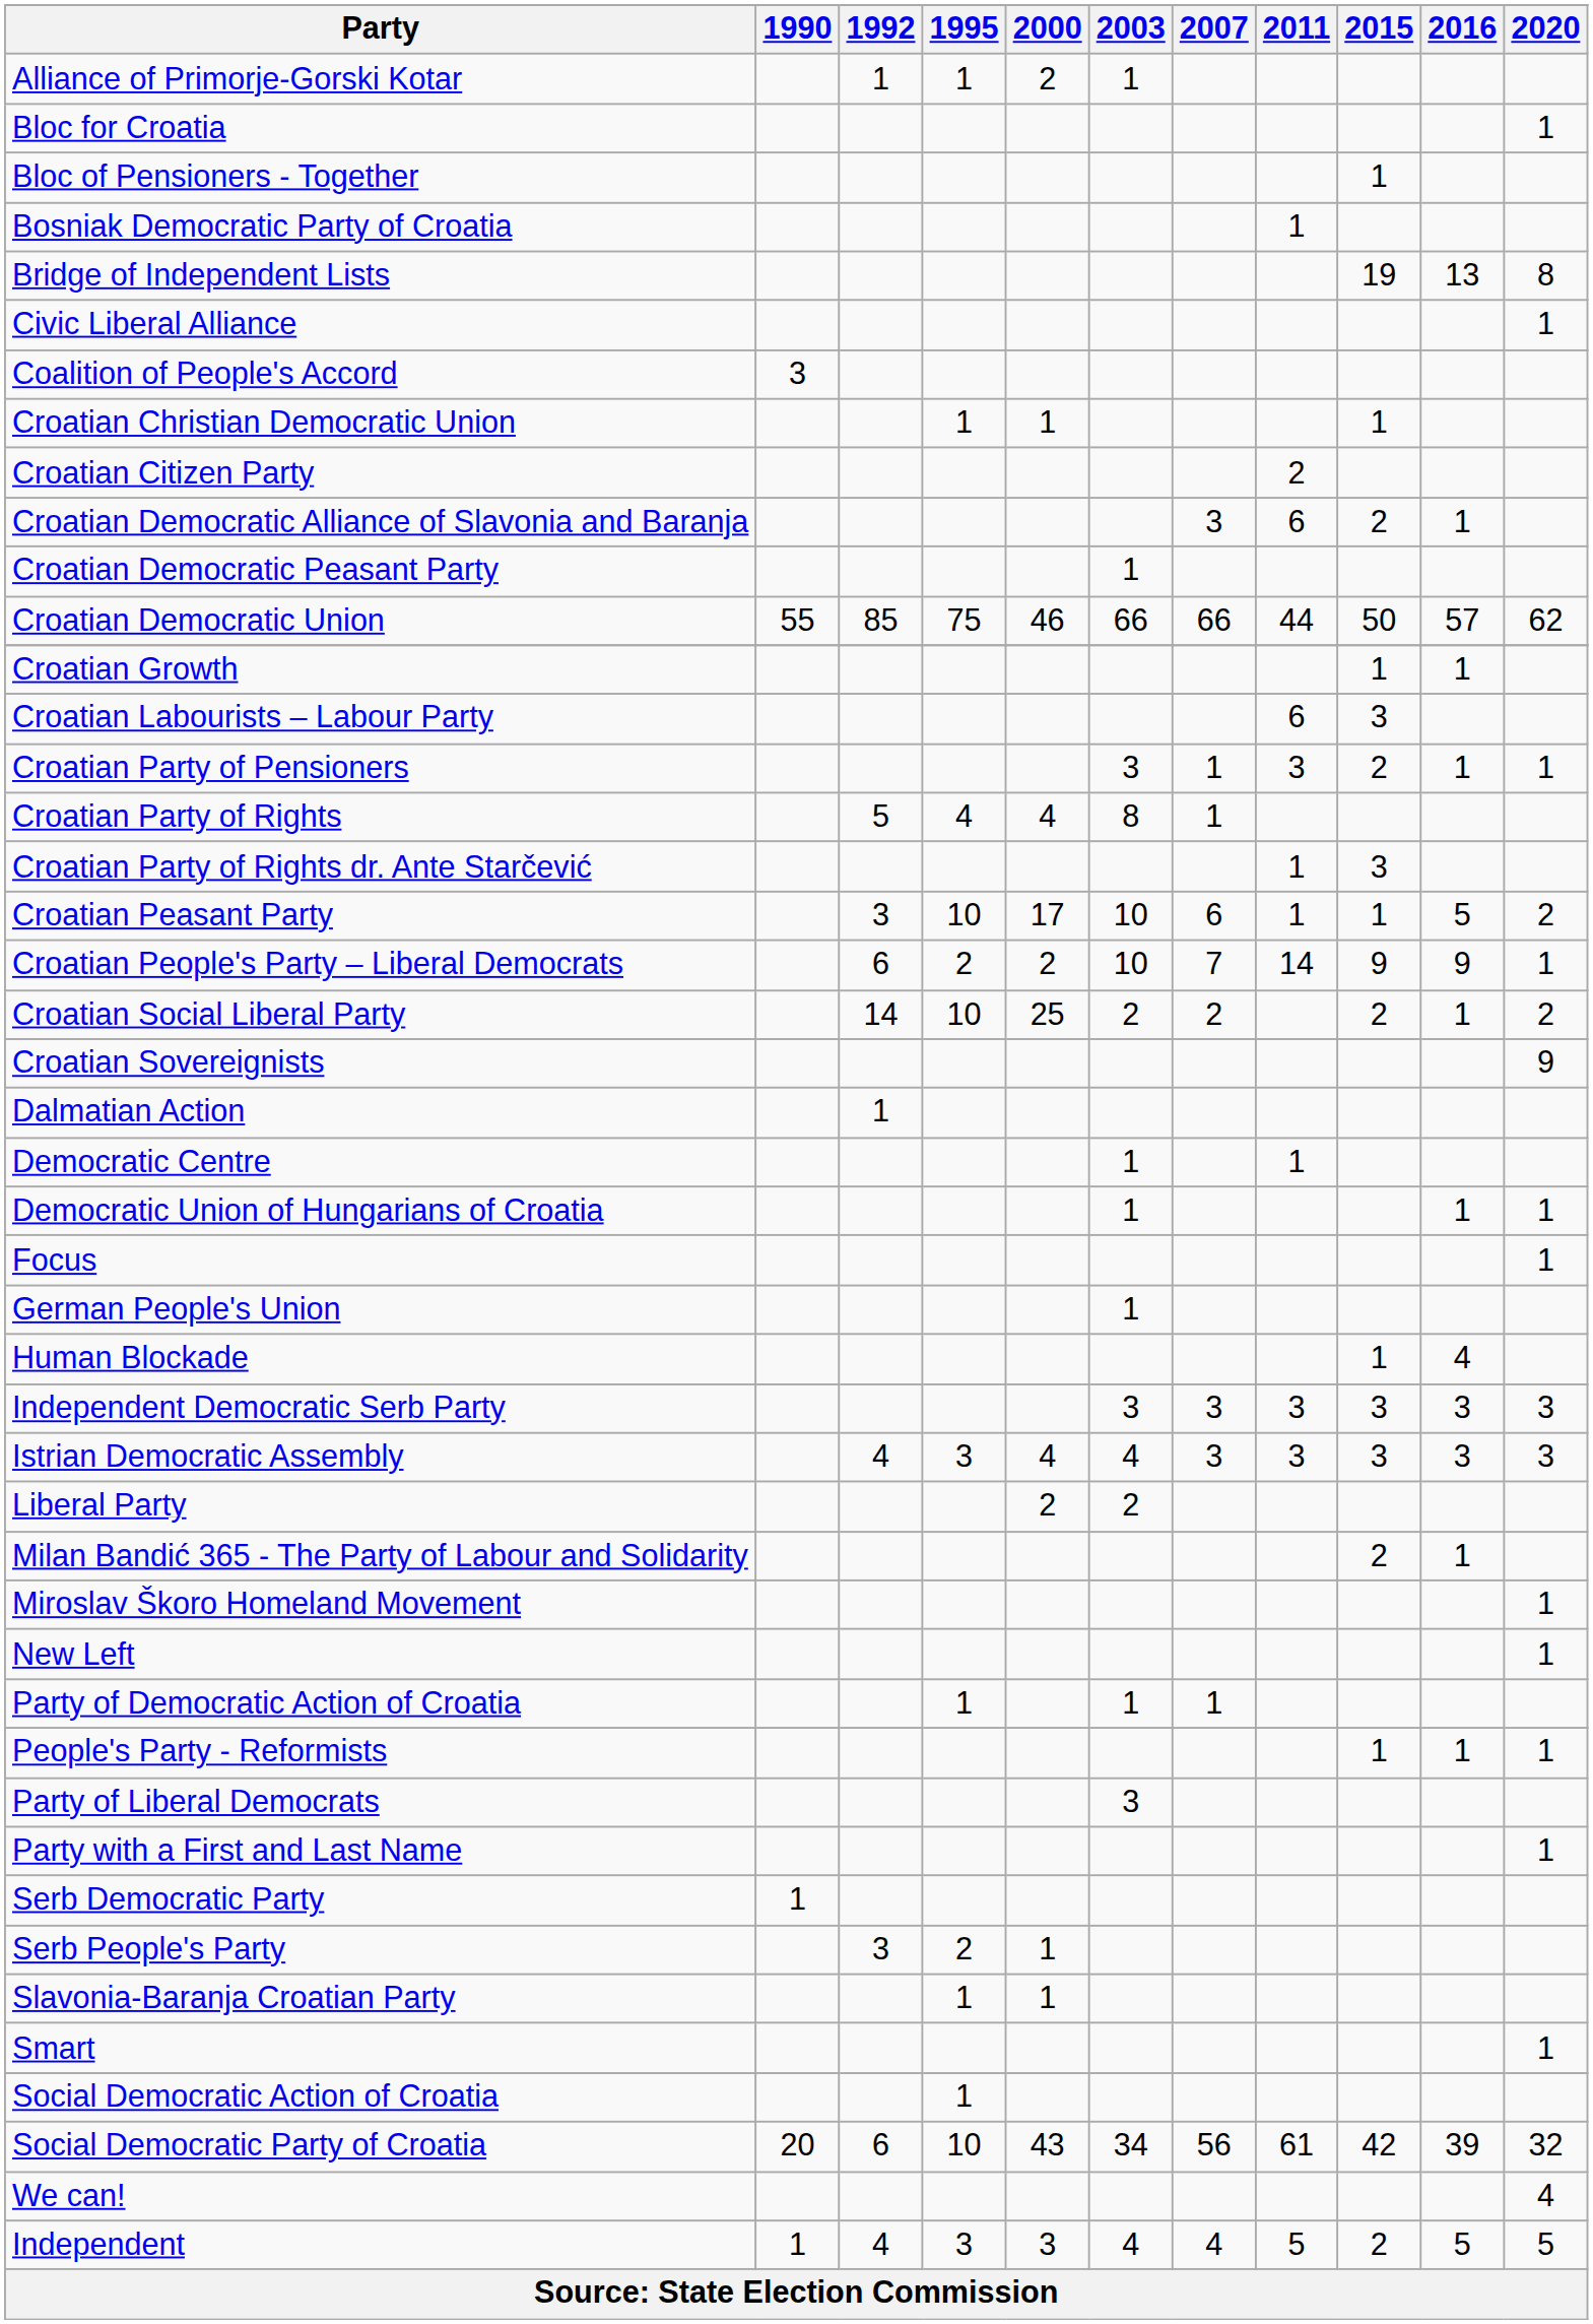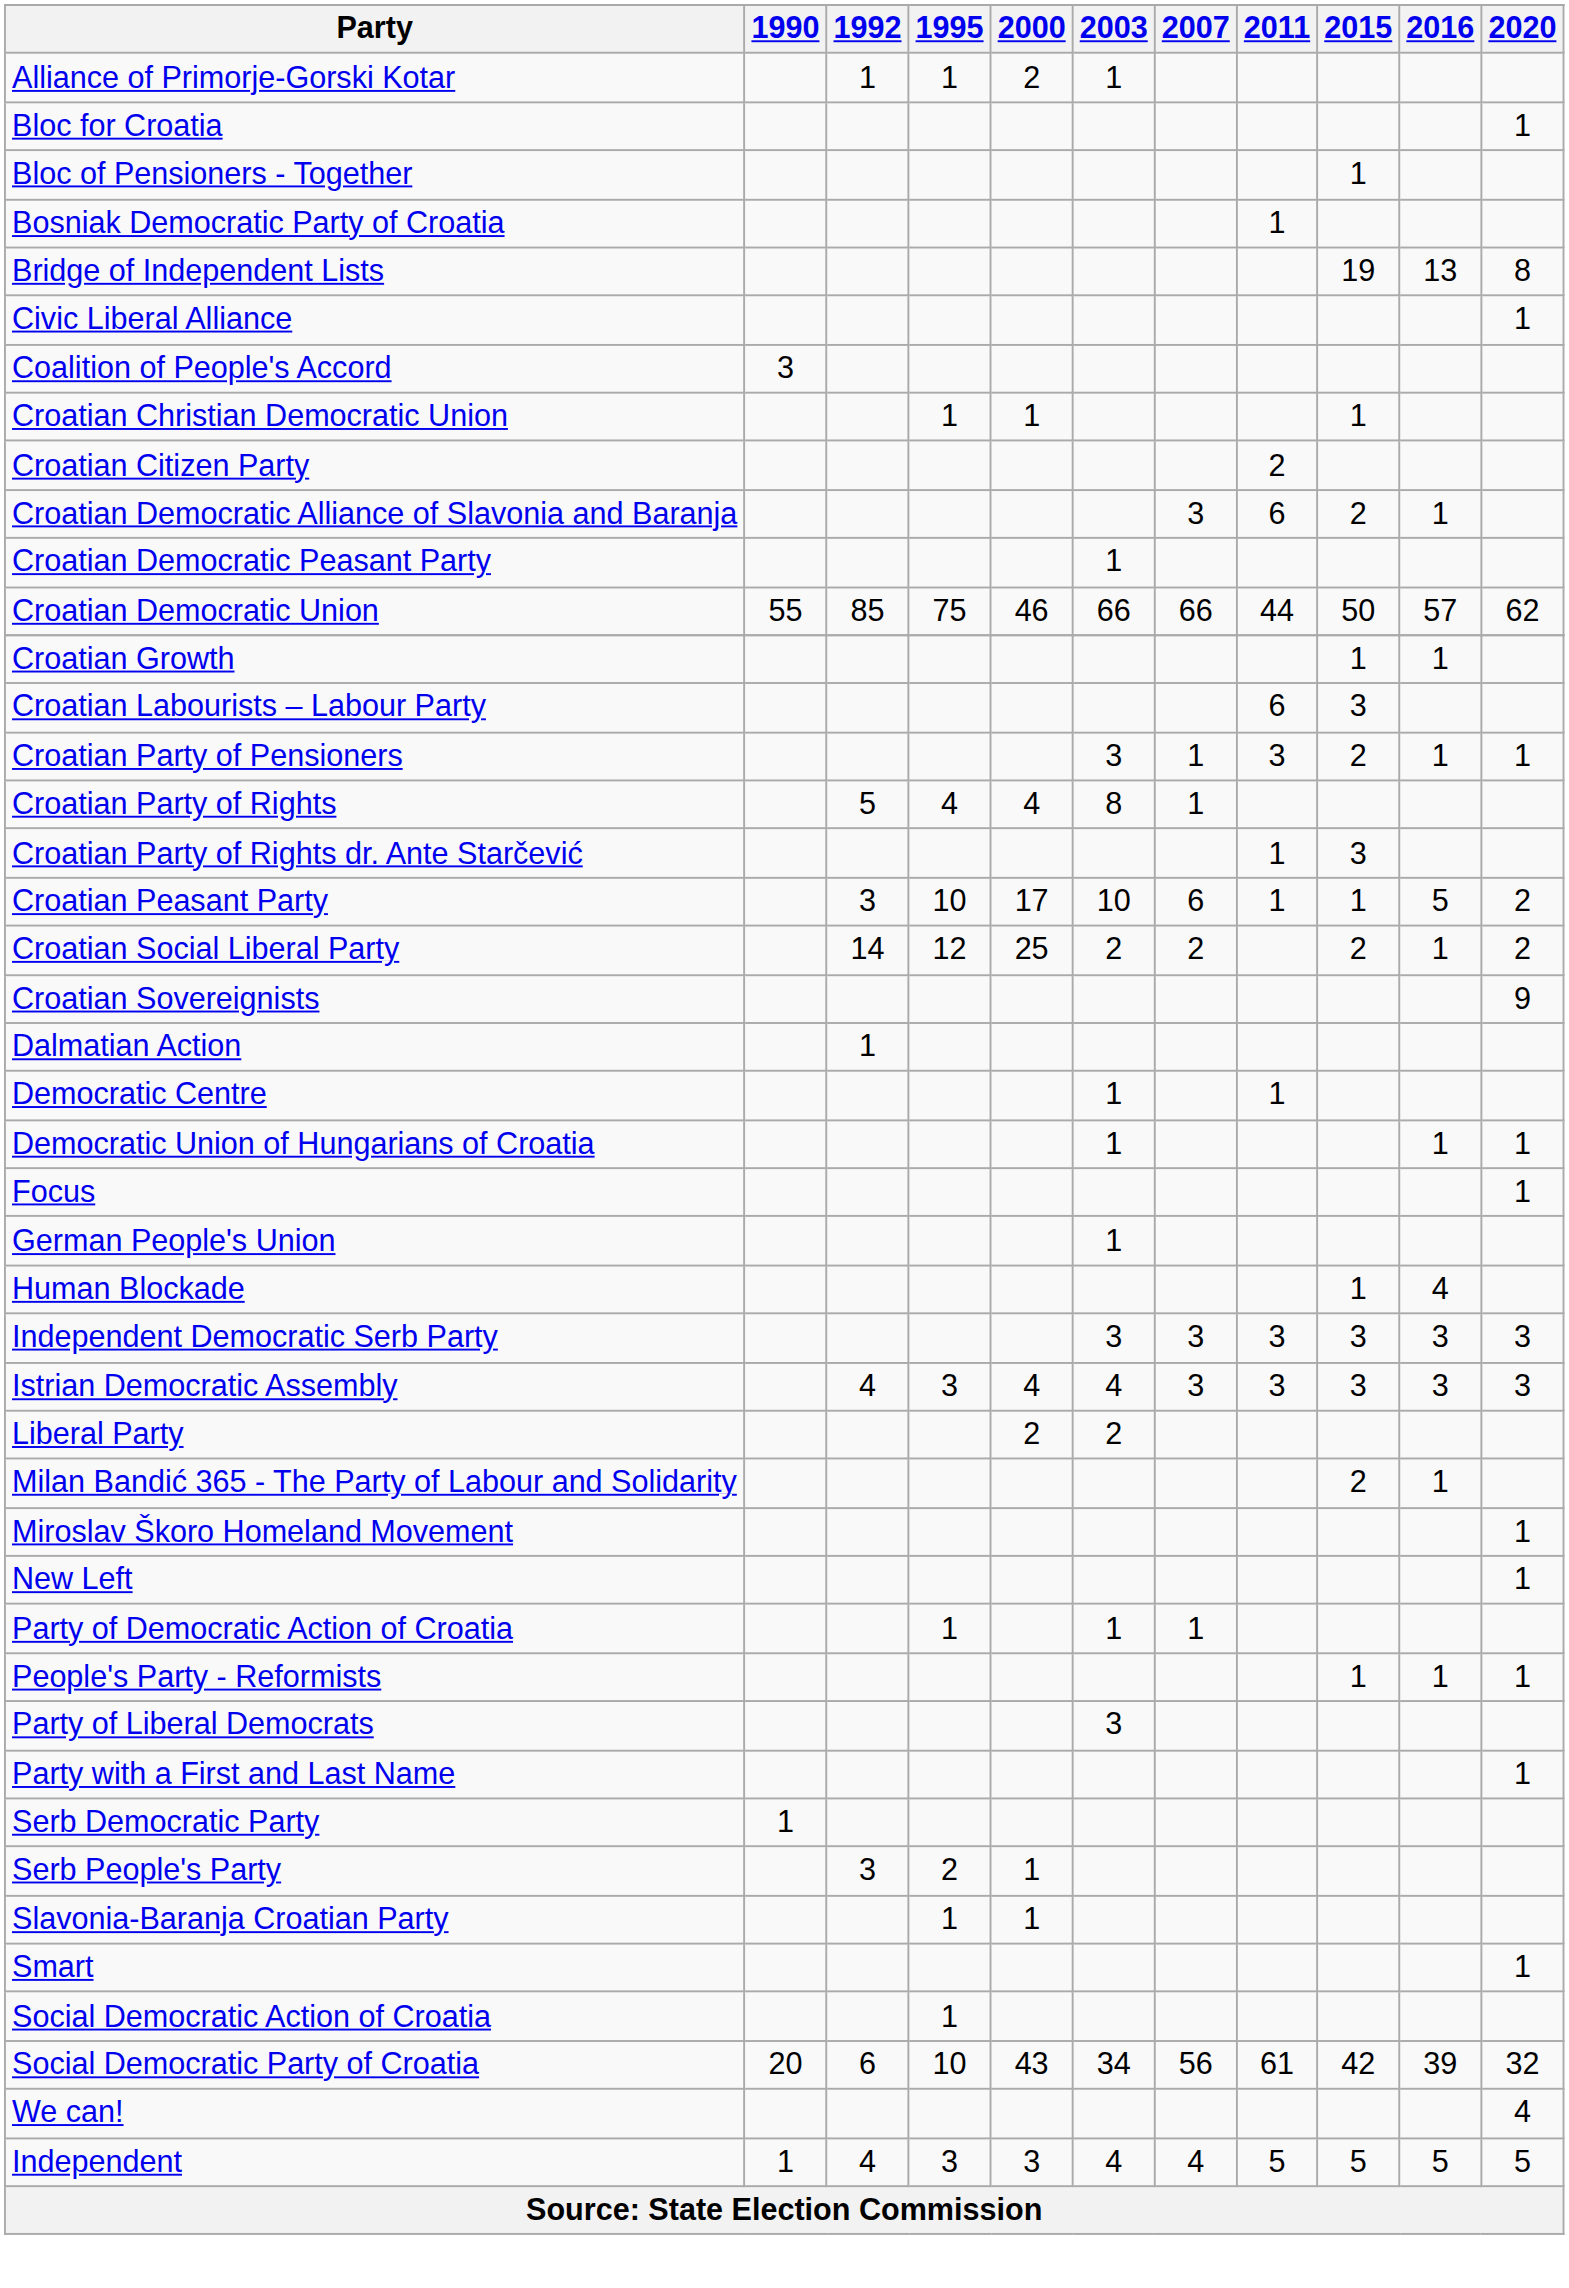 <table class="wikitable sortable">
 <tr class="sortbottom">
 </tr>
 <tr>
 <th>Party</th>
 <th><a href='#'>1990</a></th>
 <th><a href='#'>1992</a></th>
 <th><a href='#'>1995</a></th>
 <th><a href='#'>2000</a></th>
 <th><a href='#'>2003</a></th>
 <th><a href='#'>2007</a></th>
 <th><a href='#'>2011</a></th>
 <th><a href='#'>2015</a></th>
 <th><a href='#'>2016</a></th>
 <th><a href='#'>2020</a></th>
 </tr>
 <tr align=center>
 <td align=left><a href='#'>Alliance of Primorje-Gorski Kotar</a></td>
 <td></td>
 <td>1</td>
 <td>1</td>
 <td>2</td>
 <td>1</td>
 <td></td>
 <td></td>
 <td></td>
 <td></td>
 <td></td>
 </tr>
 <tr align=center>
 <td align=left><a href='#'>Bloc for Croatia</a></td>
 <td></td>
 <td></td>
 <td></td>
 <td></td>
 <td></td>
 <td></td>
 <td></td>
 <td></td>
 <td></td>
 <td>1</td>
 </tr>
 <tr align=center>
 <td align=left><a href='#'>Bloc of Pensioners - Together</a></td>
 <td></td>
 <td></td>
 <td></td>
 <td></td>
 <td></td>
 <td></td>
 <td></td>
 <td>1</td>
 <td></td>
 <td></td>
 </tr>
 <tr align=center>
 <td align=left><a href='#'>Bosniak Democratic Party of Croatia</a></td>
 <td></td>
 <td></td>
 <td></td>
 <td></td>
 <td></td>
 <td></td>
 <td>1</td>
 <td></td>
 <td></td>
 <td></td>
 </tr>
 <tr align=center>
 <td align=left><a href='#'>Bridge of Independent Lists</a></td>
 <td></td>
 <td></td>
 <td></td>
 <td></td>
 <td></td>
 <td></td>
 <td></td>
 <td>19</td>
 <td>13</td>
 <td>8</td>
 </tr>
 <tr align=center>
 <td align=left><a href='#'>Civic Liberal Alliance</a></td>
 <td></td>
 <td></td>
 <td></td>
 <td></td>
 <td></td>
 <td></td>
 <td></td>
 <td></td>
 <td></td>
 <td>1</td>
 </tr>
 <tr align=center>
 <td align=left><a href='#'>Coalition of People's Accord</a></td>
 <td>3</td>
 <td></td>
 <td></td>
 <td></td>
 <td></td>
 <td></td>
 <td></td>
 <td></td>
 <td></td>
 <td></td>
 </tr>
 <tr align=center>
 <td align=left><a href='#'>Croatian Christian Democratic Union</a></td>
 <td></td>
 <td></td>
 <td>1</td>
 <td>1</td>
 <td></td>
 <td></td>
 <td></td>
 <td>1</td>
 <td></td>
 <td></td>
 </tr>
 <tr align=center>
 <td align=left><a href='#'>Croatian Citizen Party</a></td>
 <td></td>
 <td></td>
 <td></td>
 <td></td>
 <td></td>
 <td></td>
 <td>2</td>
 <td></td>
 <td></td>
 <td></td>
 </tr>
 <tr align=center>
 <td align=left><a href='#'>Croatian Democratic Alliance of Slavonia and Baranja</a></td>
 <td></td>
 <td></td>
 <td></td>
 <td></td>
 <td></td>
 <td>3</td>
 <td>6</td>
 <td>2</td>
 <td>1</td>
 <td></td>
 </tr>
 <tr align=center>
 <td align=left><a href='#'>Croatian Democratic Peasant Party</a></td>
 <td></td>
 <td></td>
 <td></td>
 <td></td>
 <td>1</td>
 <td></td>
 <td></td>
 <td></td>
 <td></td>
 <td></td>
 </tr>
 <tr align=center>
 <td align=left><a href='#'>Croatian Democratic Union</a></td>
 <td>55</td>
 <td>85</td>
 <td>75</td>
 <td>46</td>
 <td>66</td>
 <td>66</td>
 <td>44</td>
 <td>50</td>
 <td>57</td>
 <td>62</td>
 </tr>
 <tr align=center | align=left|>
 </tr>
 <tr align=center>
 <td align=left><a href='#'>Croatian Growth</a></td>
 <td></td>
 <td></td>
 <td></td>
 <td></td>
 <td></td>
 <td></td>
 <td></td>
 <td>1</td>
 <td>1</td>
 <td></td>
 </tr>
 <tr align=center>
 <td align=left><a href='#'>Croatian Labourists – Labour Party</a></td>
 <td></td>
 <td></td>
 <td></td>
 <td></td>
 <td></td>
 <td></td>
 <td>6</td>
 <td>3</td>
 <td></td>
 <td></td>
 </tr>
 <tr align=center>
 <td align=left><a href='#'>Croatian Party of Pensioners</a></td>
 <td></td>
 <td></td>
 <td></td>
 <td></td>
 <td>3</td>
 <td>1</td>
 <td>3</td>
 <td>2</td>
 <td>1</td>
 <td>1</td>
 </tr>
 <tr align=center>
 <td align=left><a href='#'>Croatian Party of Rights</a></td>
 <td></td>
 <td>5</td>
 <td>4</td>
 <td>4</td>
 <td>8</td>
 <td>1</td>
 <td></td>
 <td></td>
 <td></td>
 <td></td>
 </tr>
 <tr align=center>
 <td align=left><a href='#'>Croatian Party of Rights dr. Ante Starčević</a></td>
 <td></td>
 <td></td>
 <td></td>
 <td></td>
 <td></td>
 <td></td>
 <td>1</td>
 <td>3</td>
 <td></td>
 <td></td>
 </tr>
 <tr align=center>
 <td align=left><a href='#'>Croatian Peasant Party</a></td>
 <td></td>
 <td>3</td>
 <td>10</td>
 <td>17</td>
 <td>10</td>
 <td>6</td>
 <td>1</td>
 <td>1</td>
 <td>5</td>
 <td>2</td>
 </tr>
 <tr align=center>
-<td align=left><a href='#'>Croatian People's Party – Liberal Democrats</a></td>
-<td></td>
-<td>6</td>
-<td>2</td>
-<td>2</td>
-<td>10</td>
-<td>7</td>
-<td>14</td>
-<td>9</td>
-<td>9</td>
-<td>1</td>
-</tr>
-<tr align=center>
 <td align=left><a href='#'>Croatian Social Liberal Party</a></td>
 <td></td>
 <td>14</td>
-<td>10</td>
+<td>12</td>
 <td>25</td>
 <td>2</td>
 <td>2</td>
 <td></td>
 <td>2</td>
 <td>1</td>
 <td>2</td>
 </tr>
 <tr align=center>
 <td align=left><a href='#'>Croatian Sovereignists</a></td>
 <td></td>
 <td></td>
 <td></td>
 <td></td>
 <td></td>
 <td></td>
 <td></td>
 <td></td>
 <td></td>
 <td>9</td>
 </tr>
 <tr align=center>
 <td align=left><a href='#'>Dalmatian Action</a></td>
 <td></td>
 <td>1</td>
 <td></td>
 <td></td>
 <td></td>
 <td></td>
 <td></td>
 <td></td>
 <td></td>
 <td></td>
 </tr>
 <tr align=center>
 <td align=left><a href='#'>Democratic Centre</a></td>
 <td></td>
 <td></td>
 <td></td>
 <td></td>
 <td>1</td>
 <td></td>
 <td>1</td>
 <td></td>
 <td></td>
 <td></td>
 </tr>
 <tr align=center>
 <td align=left><a href='#'>Democratic Union of Hungarians of Croatia</a></td>
 <td></td>
 <td></td>
 <td></td>
 <td></td>
 <td>1</td>
 <td></td>
 <td></td>
 <td></td>
 <td>1</td>
 <td>1</td>
 </tr>
 <tr align=center>
 <td align=left><a href='#'>Focus</a></td>
 <td></td>
 <td></td>
 <td></td>
 <td></td>
 <td></td>
 <td></td>
 <td></td>
 <td></td>
 <td></td>
 <td>1</td>
 </tr>
 <tr align=center>
 <td align=left><a href='#'>German People's Union</a></td>
 <td></td>
 <td></td>
 <td></td>
 <td></td>
 <td>1</td>
 <td></td>
 <td></td>
 <td></td>
 <td></td>
 <td></td>
 </tr>
 <tr align=center>
 <td align=left><a href='#'>Human Blockade</a></td>
 <td></td>
 <td></td>
 <td></td>
 <td></td>
 <td></td>
 <td></td>
 <td></td>
 <td>1</td>
 <td>4</td>
 <td></td>
 </tr>
 <tr align=center>
 <td align=left><a href='#'>Independent Democratic Serb Party</a></td>
 <td></td>
 <td></td>
 <td></td>
 <td></td>
 <td>3</td>
 <td>3</td>
 <td>3</td>
 <td>3</td>
 <td>3</td>
 <td>3</td>
 </tr>
 <tr align=center>
 <td align=left><a href='#'>Istrian Democratic Assembly</a></td>
 <td></td>
 <td>4</td>
 <td>3</td>
 <td>4</td>
 <td>4</td>
 <td>3</td>
 <td>3</td>
 <td>3</td>
 <td>3</td>
 <td>3</td>
 </tr>
 <tr align=center>
 <td align=left><a href='#'>Liberal Party</a></td>
 <td></td>
 <td></td>
 <td></td>
 <td>2</td>
 <td>2</td>
 <td></td>
 <td></td>
 <td></td>
 <td></td>
 <td></td>
 </tr>
 <tr align=center>
 <td align=left><a href='#'>Milan Bandić 365 - The Party of Labour and Solidarity</a></td>
 <td></td>
 <td></td>
 <td></td>
 <td></td>
 <td></td>
 <td></td>
 <td></td>
 <td>2</td>
 <td>1</td>
 <td></td>
 </tr>
 <tr align=center>
 <td align=left><a href='#'>Miroslav Škoro Homeland Movement</a></td>
 <td></td>
 <td></td>
 <td></td>
 <td></td>
 <td></td>
 <td></td>
 <td></td>
 <td></td>
 <td></td>
 <td>1</td>
 </tr>
 <tr align=center>
 <td align=left><a href='#'>New Left</a></td>
 <td></td>
 <td></td>
 <td></td>
 <td></td>
 <td></td>
 <td></td>
 <td></td>
 <td></td>
 <td></td>
 <td>1</td>
 </tr>
 <tr align=center>
 <td align=left><a href='#'>Party of Democratic Action of Croatia</a></td>
 <td></td>
 <td></td>
 <td>1</td>
 <td></td>
 <td>1</td>
 <td>1</td>
 <td></td>
 <td></td>
 <td></td>
 <td></td>
 </tr>
 <tr align=center>
 <td align=left><a href='#'>People's Party - Reformists</a></td>
 <td></td>
 <td></td>
 <td></td>
 <td></td>
 <td></td>
 <td></td>
 <td></td>
 <td>1</td>
 <td>1</td>
 <td>1</td>
 </tr>
 <tr align=center>
 <td align=left><a href='#'>Party of Liberal Democrats</a></td>
 <td></td>
 <td></td>
 <td></td>
 <td></td>
 <td>3</td>
 <td></td>
 <td></td>
 <td></td>
 <td></td>
 <td></td>
 </tr>
 <tr align=center>
 <td align=left><a href='#'>Party with a First and Last Name</a></td>
 <td></td>
 <td></td>
 <td></td>
 <td></td>
 <td></td>
 <td></td>
 <td></td>
 <td></td>
 <td></td>
 <td>1</td>
 </tr>
 <tr align=center>
 <td align=left><a href='#'>Serb Democratic Party</a></td>
 <td>1</td>
 <td></td>
 <td></td>
 <td></td>
 <td></td>
 <td></td>
 <td></td>
 <td></td>
 <td></td>
 <td></td>
 </tr>
 <tr align=center>
 <td align=left><a href='#'>Serb People's Party</a></td>
 <td></td>
 <td>3</td>
 <td>2</td>
 <td>1</td>
 <td></td>
 <td></td>
 <td></td>
 <td></td>
 <td></td>
 <td></td>
 </tr>
 <tr align=center>
 <td align=left><a href='#'>Slavonia-Baranja Croatian Party</a></td>
 <td></td>
 <td></td>
 <td>1</td>
 <td>1</td>
 <td></td>
 <td></td>
 <td></td>
 <td></td>
 <td></td>
 <td></td>
 </tr>
 <tr align=center>
 <td align=left><a href='#'>Smart</a></td>
 <td></td>
 <td></td>
 <td></td>
 <td></td>
 <td></td>
 <td></td>
 <td></td>
 <td></td>
 <td></td>
 <td>1</td>
 </tr>
 <tr align=center>
 <td align=left><a href='#'>Social Democratic Action of Croatia</a></td>
 <td></td>
 <td></td>
 <td>1</td>
 <td></td>
 <td></td>
 <td></td>
 <td></td>
 <td></td>
 <td></td>
 <td></td>
 </tr>
 <tr align=center>
 <td align=left><a href='#'>Social Democratic Party of Croatia</a></td>
 <td>20</td>
 <td>6</td>
 <td>10</td>
 <td>43</td>
 <td>34</td>
 <td>56</td>
 <td>61</td>
 <td>42</td>
 <td>39</td>
 <td>32</td>
 </tr>
 <tr align=center>
 <td align=left><a href='#'>We can!</a></td>
 <td></td>
 <td></td>
 <td></td>
 <td></td>
 <td></td>
 <td></td>
 <td></td>
 <td></td>
 <td></td>
 <td>4</td>
 </tr>
 <tr align=center>
 <td align=left><a href='#'>Independent</a></td>
 <td>1</td>
 <td>4</td>
 <td>3</td>
 <td>3</td>
 <td>4</td>
 <td>4</td>
 <td>5</td>
-<td>2</td>
+<td>5</td>
 <td>5</td>
 <td>5</td>
 </tr>
 <tr class="sortbottom">
 <th colspan=11>Source: State Election Commission</th>
 </tr>
 </table>
